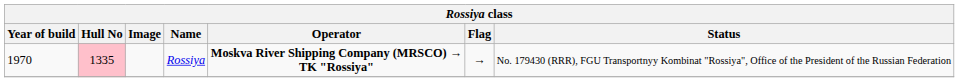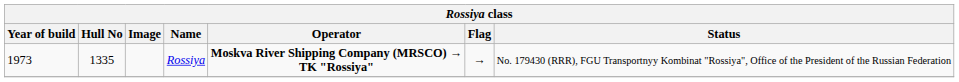 <table class="wikitable" style="text-align:center">
 <tr>
 <th colspan="8" style="text-align:center"><em>Rossiya</em> class</th>
 </tr>
 <tr>
 <th align=Left>Year of build</th>
 <th>Hull No</th>
 <th>Image</th>
 <th>Name</th>
 <th>Operator</th>
 <th align=Left>Flag</th>
 <th>Status</th>
 </tr>
 <tr>
-<td align=Left>1970</td>
-<td align="Center" style="background: pink;">1335</td>
+<td align=Left>1973</td>
+<td align="Center">1335</td>
 <td align="Center"></td>
 <td align="Center"><em><a href='#'>Rossiya</a></em></td>
 <td><strong>Moskva River Shipping Company (MRSCO) → <br>TK "Rossiya"</strong></td>
 <td> → </td>
 <td><small> No. 179430 (RRR), FGU Transportnyy Kombinat "Rossiya", Office of the President of the Russian Federation </small></td>
 </tr>
 <tr>
 </tr>
 </table>
